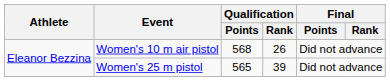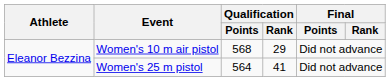 <table class="wikitable" style="font-size:90%">
 <tr>
 <th rowspan="2">Athlete</th>
 <th rowspan="2">Event</th>
 <th colspan=2>Qualification</th>
 <th colspan=2>Final</th>
 </tr>
 <tr style="font-size:95%">
 <th>Points</th>
 <th>Rank</th>
 <th>Points</th>
 <th>Rank</th>
 </tr>
 <tr align=center>
 <td align=left rowspan=2><a href='#'>Eleanor Bezzina</a></td>
 <td align=left><a href='#'>Women's 10 m air pistol</a></td>
 <td>568</td>
-<td>26</td>
+<td>29</td>
 <td colspan=2>Did not advance</td>
 </tr>
 <tr align=center>
 <td align=left><a href='#'>Women's 25 m pistol</a></td>
-<td>565</td>
-<td>39</td>
+<td>564</td>
+<td>41</td>
 <td colspan=2>Did not advance</td>
 </tr>
 </table>
